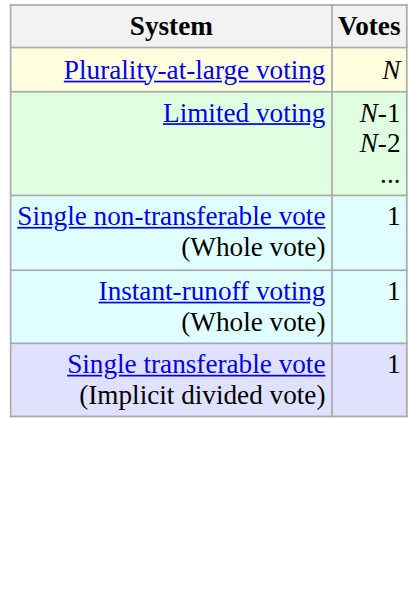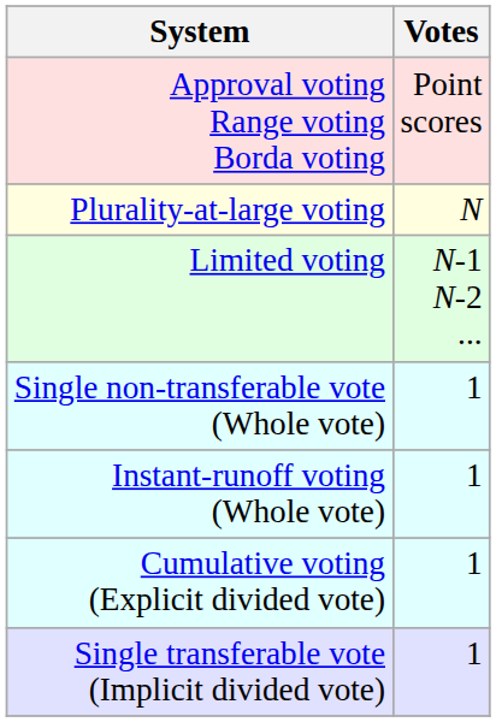 <table class=wikitable align=right>
 <tr>
 <th>System</th>
 <th>Votes</th>
+</tr>
+<tr valign=top align=right BGCOLOR="#ffe0e0">
+<td><a href='#'>Approval voting</a><br><a href='#'>Range voting</a><br><a href='#'>Borda voting</a></td>
+<td>Point<br>scores</td>
 </tr>
 <tr valign=top align=right BGCOLOR="#ffffe0">
 <td><a href='#'>Plurality-at-large voting</a></td>
 <td><em>N</em></td>
 </tr>
 <tr valign=top align=right BGCOLOR="#e0ffe0">
 <td><a href='#'>Limited voting</a><br> </td>
 <td><em>N</em>-1<br><em>N</em>-2<br>...</td>
 </tr>
 <tr valign=top align=right BGCOLOR="#e0ffff">
 <td><a href='#'>Single non-transferable vote</a><br>(Whole vote)</td>
 <td>1</td>
 </tr>
 <tr valign=top align=right BGCOLOR="#e0ffff">
 <td><a href='#'>Instant-runoff voting</a><br>(Whole vote)</td>
 <td>1</td>
 </tr>
+<tr valign=top align=right BGCOLOR="#e0ffff">
+<td><a href='#'>Cumulative voting</a><br>(Explicit divided vote)</td>
+<td>1</td>
+</tr>
 <tr valign=top align=right BGCOLOR="#e0e0ff">
 <td><a href='#'>Single transferable vote</a><br>(Implicit divided vote)</td>
 <td>1</td>
 </tr>
 </table>
